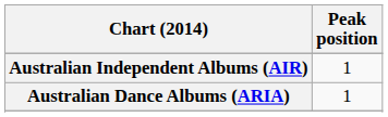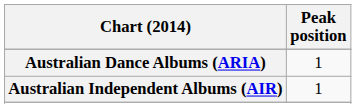 <table class="wikitable sortable plainrowheaders" style="text-align:center">
 <tr>
 <th scope="col">Chart (2014)</th>
 <th scope="col">Peak<br>position</th>
 </tr>
 <tr>
 </tr>
 <tr>
-<th scope="row">Australian Independent Albums (<a href='#'>AIR</a>)</th>
+<th scope="row">Australian Dance Albums (<a href='#'>ARIA</a>)</th>
 <td>1</td>
 </tr>
 <tr>
-<th scope="row">Australian Dance Albums (<a href='#'>ARIA</a>)</th>
+<th scope="row">Australian Independent Albums (<a href='#'>AIR</a>)</th>
 <td>1</td>
 </tr>
 <tr>
 </tr>
 <tr>
 </tr>
 <tr>
 </tr>
 <tr>
 </tr>
 <tr>
 </tr>
 <tr>
 </tr>
 <tr>
 </tr>
 <tr>
 </tr>
 <tr>
 </tr>
 <tr>
 </tr>
 <tr>
 </tr>
 <tr>
 </tr>
 </table>
